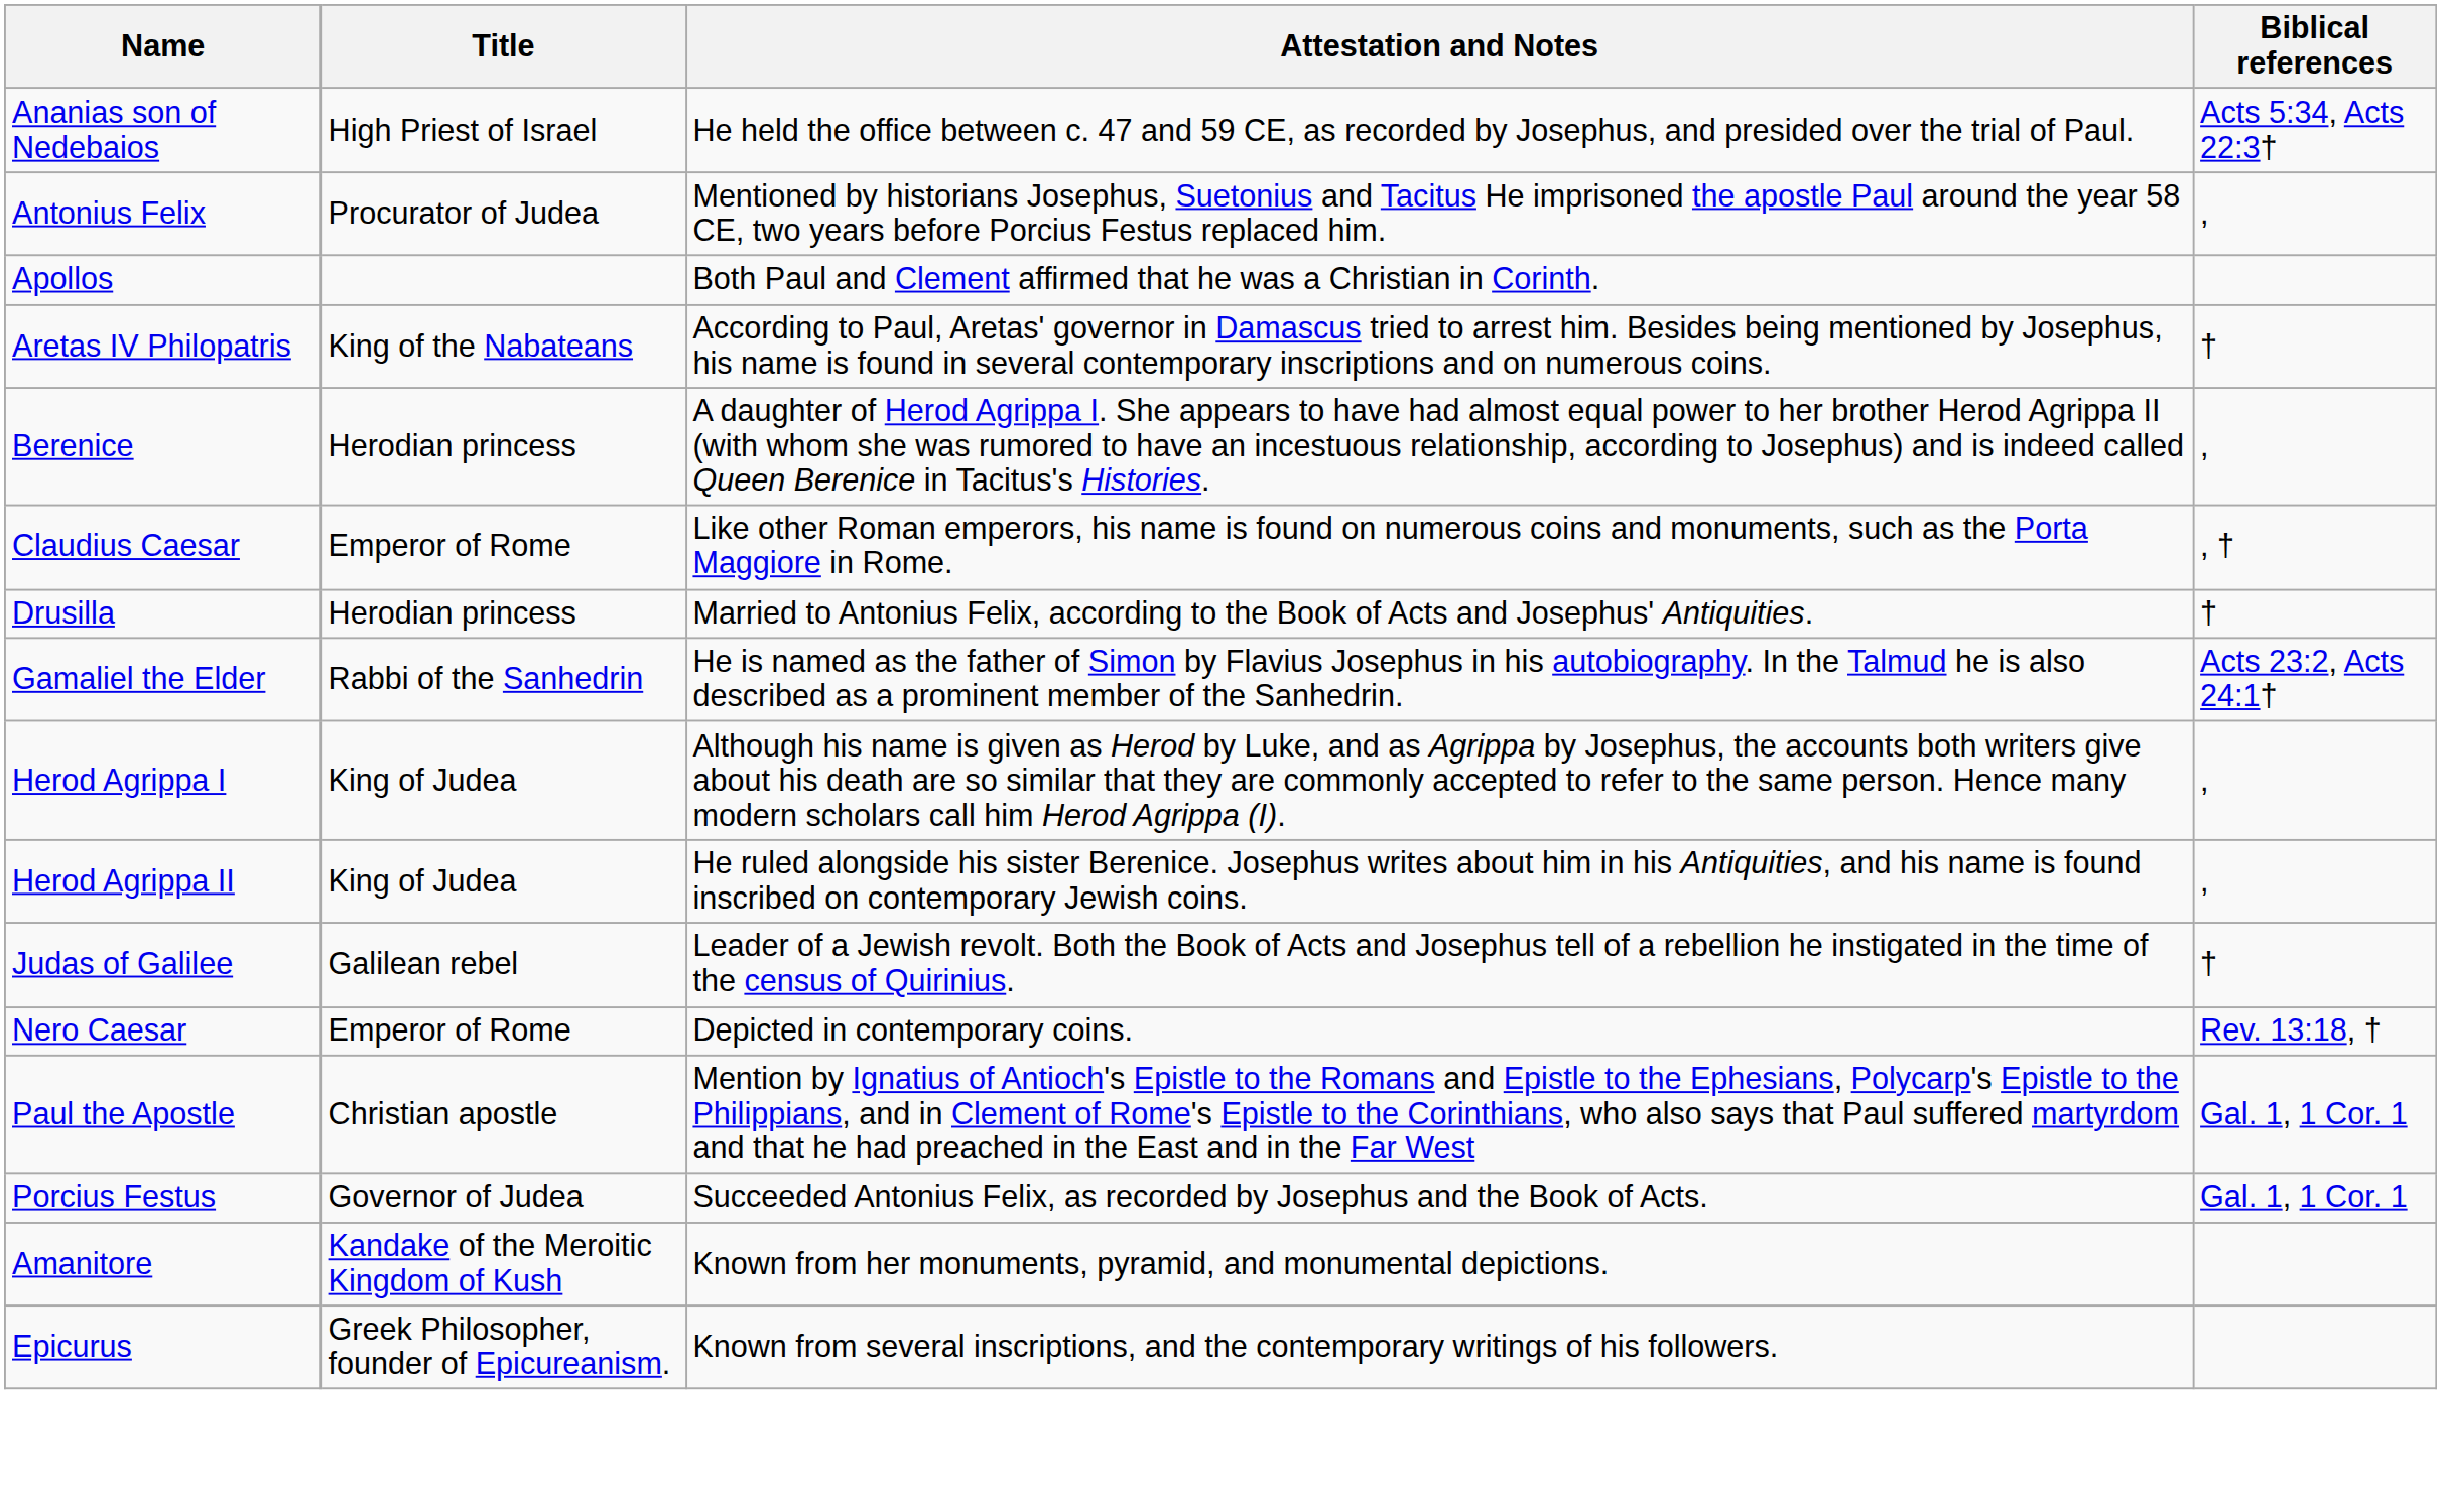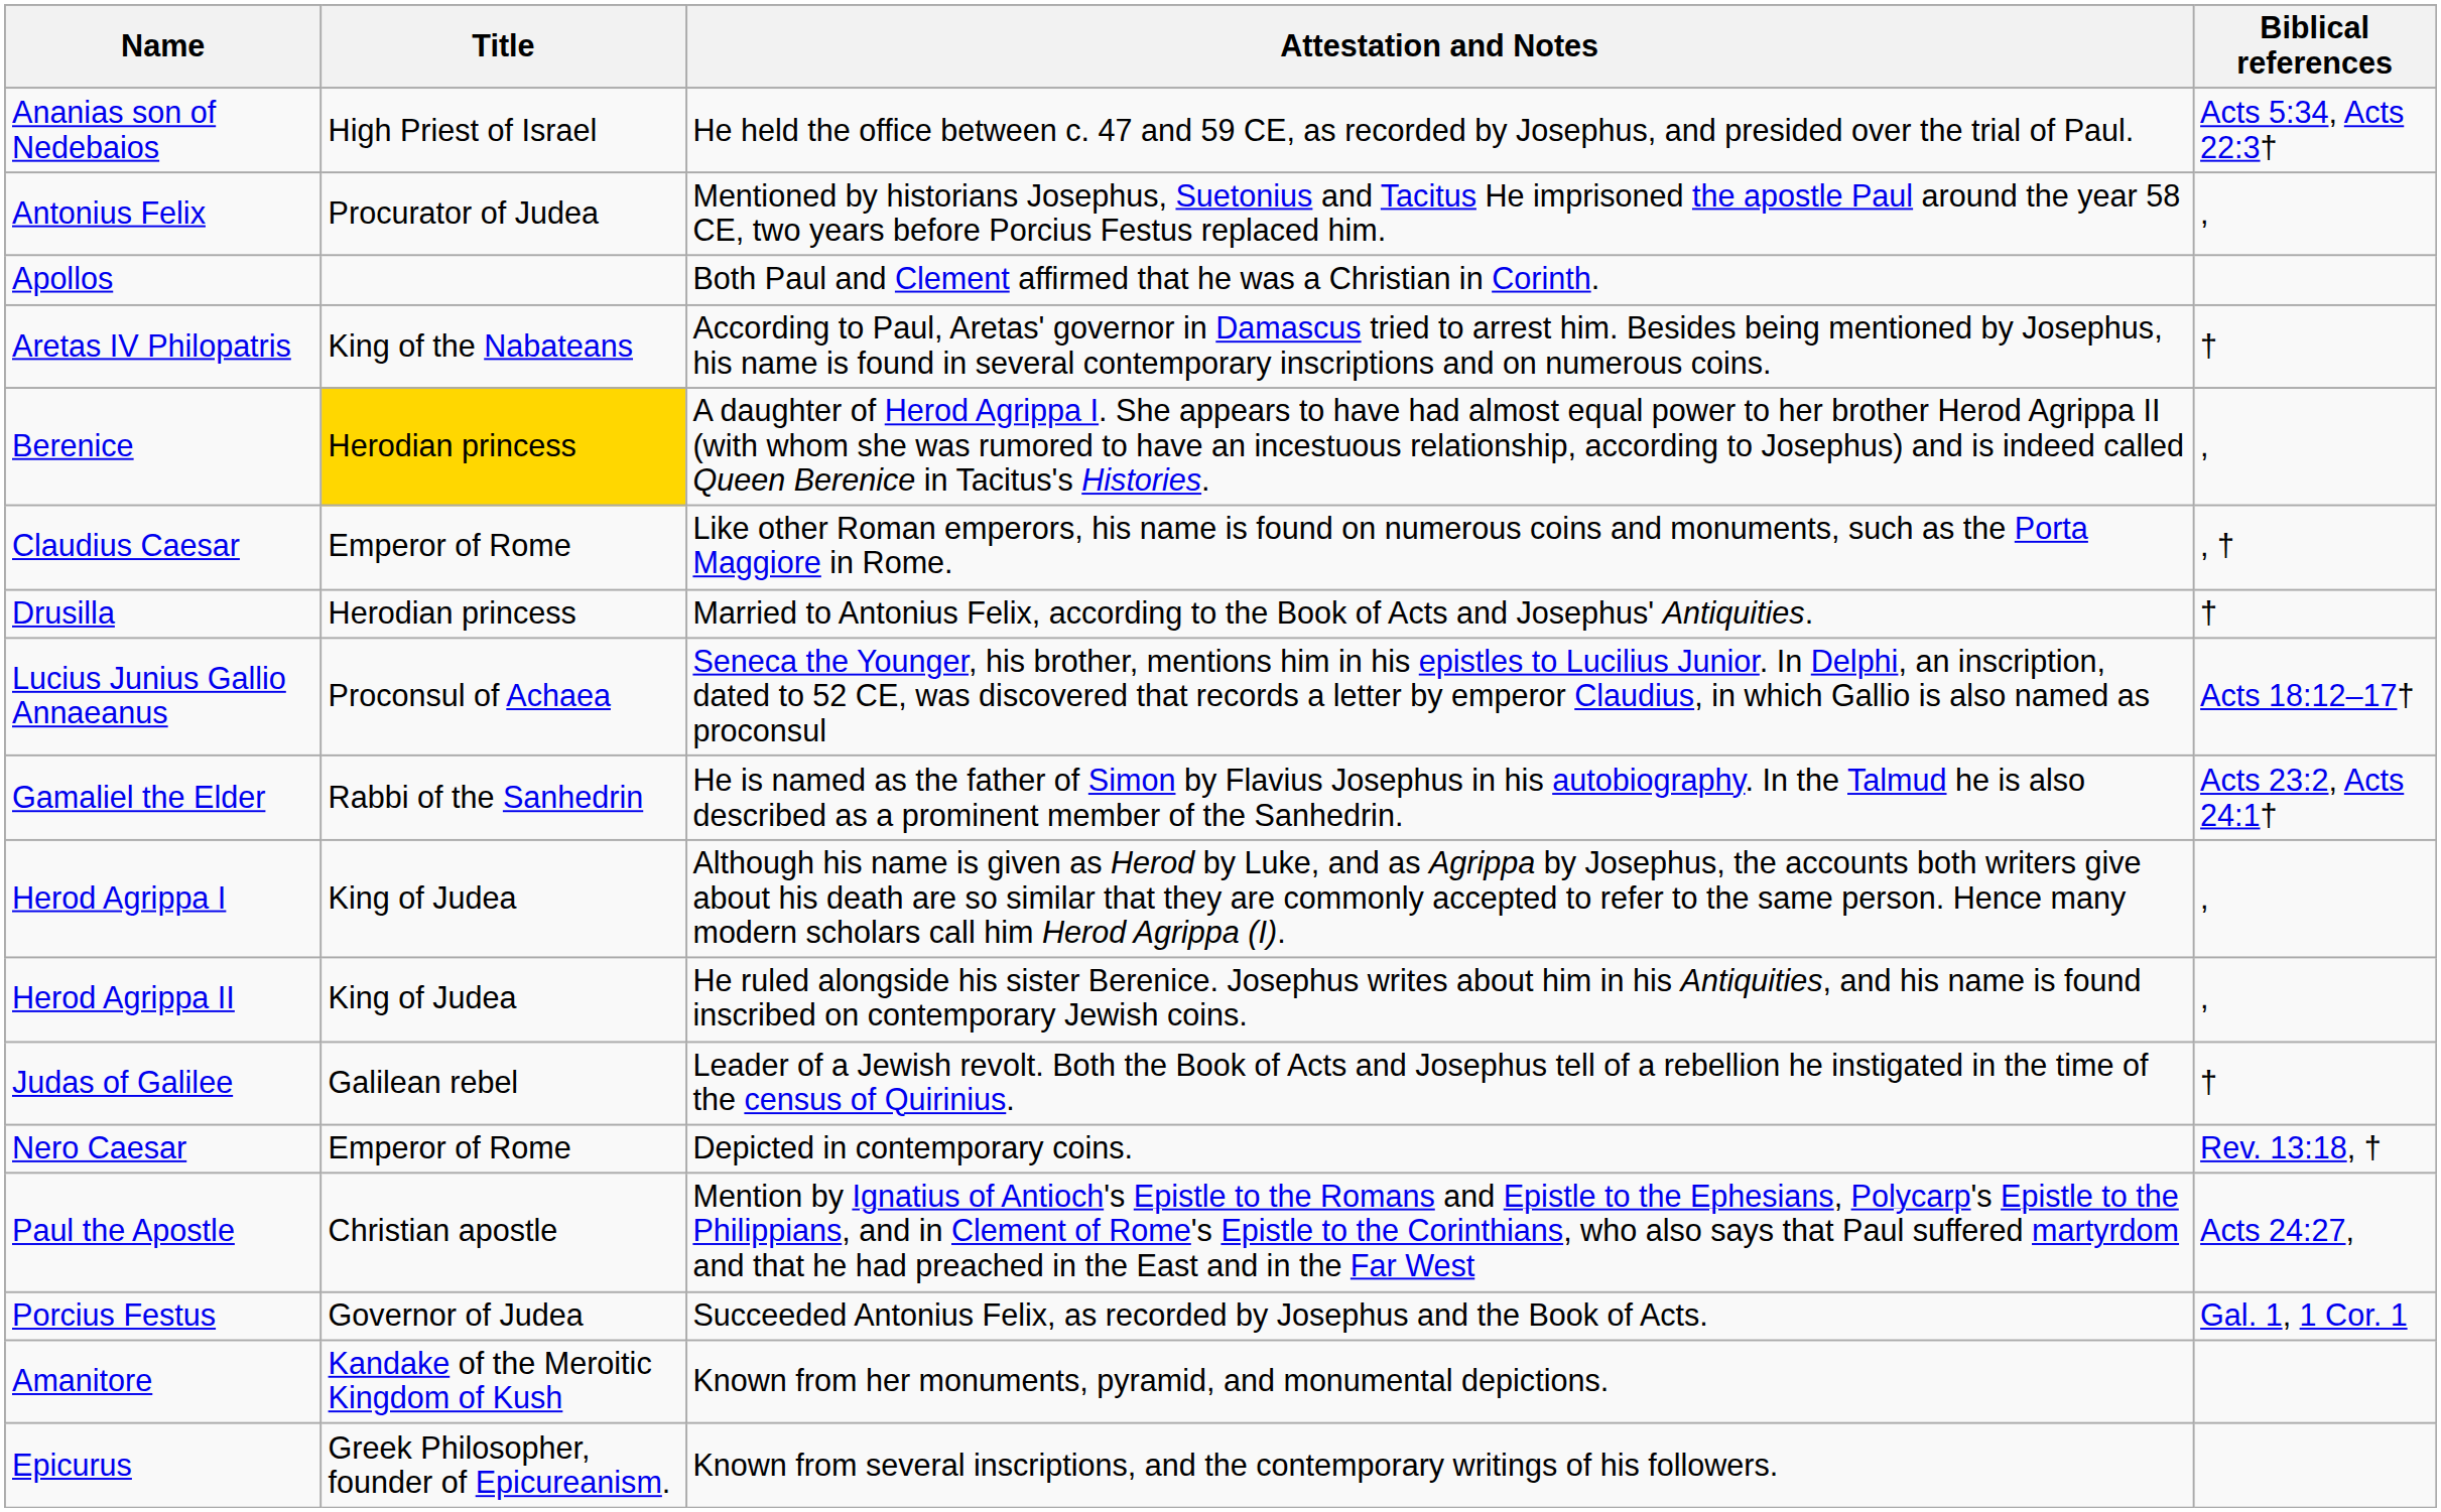 <table class="wikitable sortable" width="100%">
 <tr>
 <th width = "13%" scope=col>Name</th>
 <th width = "15%" scope=col>Title</th>
 <th scope=col class="unsortable">Attestation and Notes</th>
 <th width = "10%" scope=col class="unsortable">Biblical references</th>
 </tr>
 <tr>
 <td><a href='#'>Ananias son of Nedebaios</a></td>
 <td>High Priest of Israel</td>
 <td>He held the office between c. 47 and 59 CE, as recorded by Josephus, and presided over the trial of Paul.</td>
 <td><a href='#'>Acts 5:34</a>, <a href='#'>Acts 22:3</a>†</td>
 </tr>
 <tr>
 <td><a href='#'>Antonius Felix</a></td>
 <td>Procurator of Judea</td>
 <td>Mentioned by historians Josephus, <a href='#'>Suetonius</a> and <a href='#'>Tacitus</a> He imprisoned <a href='#'>the apostle Paul</a> around the year 58 CE, two years before Porcius Festus replaced him.</td>
 <td>, </td>
 </tr>
 <tr>
 <td><a href='#'>Apollos</a></td>
 <td></td>
 <td>Both Paul and <a href='#'>Clement</a> affirmed that he was a Christian in <a href='#'>Corinth</a>.</td>
 <td></td>
 </tr>
 <tr>
 <td><a href='#'>Aretas IV Philopatris</a></td>
 <td>King of the <a href='#'>Nabateans</a></td>
 <td>According to Paul, Aretas' governor in <a href='#'>Damascus</a> tried to arrest him. Besides being mentioned by Josephus, his name is found in several contemporary inscriptions and on numerous coins.</td>
 <td>†</td>
 </tr>
 <tr>
 <td><a href='#'>Berenice</a></td>
-<td>Herodian princess</td>
+<td style="background: gold;">Herodian princess</td>
 <td>A daughter of <a href='#'>Herod Agrippa I</a>. She appears to have had almost equal power to her brother Herod Agrippa II (with whom she was rumored to have an incestuous relationship, according to Josephus) and is indeed called <em>Queen Berenice</em> in Tacitus's <em><a href='#'>Histories</a></em>.</td>
 <td>, </td>
 </tr>
 <tr>
 <td><a href='#'>Claudius Caesar</a></td>
 <td>Emperor of Rome</td>
 <td>Like other Roman emperors, his name is found on numerous coins and monuments, such as the <a href='#'>Porta Maggiore</a> in Rome.</td>
 <td>, †</td>
 </tr>
 <tr>
 <td><a href='#'>Drusilla</a></td>
 <td>Herodian princess</td>
 <td>Married to Antonius Felix, according to the Book of Acts and Josephus' <em>Antiquities</em>.</td>
 <td>†</td>
+</tr>
+<tr>
+<td><a href='#'>Lucius Junius Gallio Annaeanus</a></td>
+<td>Proconsul of <a href='#'>Achaea</a></td>
+<td><a href='#'>Seneca the Younger</a>, his brother, mentions him in his <a href='#'>epistles to Lucilius Junior</a>. In <a href='#'>Delphi</a>, an inscription, dated to 52 CE, was discovered that records a letter by emperor <a href='#'>Claudius</a>, in which Gallio is also named as proconsul</td>
+<td><a href='#'>Acts 18:12–17</a>†</td>
 </tr>
 <tr>
 <td><a href='#'>Gamaliel the Elder</a></td>
 <td>Rabbi of the <a href='#'>Sanhedrin</a></td>
 <td>He is named as the father of <a href='#'>Simon</a> by Flavius Josephus in his <a href='#'>autobiography</a>. In the <a href='#'>Talmud</a> he is also described as a prominent member of the Sanhedrin.</td>
 <td><a href='#'>Acts 23:2</a>, <a href='#'>Acts 24:1</a>†</td>
 </tr>
 <tr>
 <td><a href='#'>Herod Agrippa I</a></td>
 <td>King of Judea</td>
 <td>Although his name is given as <em>Herod</em> by Luke, and as <em>Agrippa</em> by Josephus, the accounts both writers give about his death are so similar that they are commonly accepted to refer to the same person. Hence many modern scholars call him <em>Herod Agrippa (I)</em>.</td>
 <td>, </td>
 </tr>
 <tr>
 <td><a href='#'>Herod Agrippa II</a></td>
 <td>King of Judea</td>
 <td>He ruled alongside his sister Berenice. Josephus writes about him in his <em>Antiquities</em>, and his name is found inscribed on contemporary Jewish coins.</td>
 <td>, </td>
 </tr>
 <tr>
 <td><a href='#'>Judas of Galilee</a></td>
 <td>Galilean rebel</td>
 <td>Leader of a Jewish revolt. Both the Book of Acts and Josephus tell of a rebellion he instigated in the time of the <a href='#'>census of Quirinius</a>.</td>
 <td>†</td>
 </tr>
 <tr>
 <td><a href='#'>Nero Caesar</a></td>
 <td>Emperor of Rome</td>
 <td>Depicted in contemporary coins.</td>
 <td><a href='#'>Rev. 13:18</a>, †</td>
 </tr>
 <tr>
 <td><a href='#'>Paul the Apostle</a></td>
 <td>Christian apostle</td>
 <td>Mention by <a href='#'>Ignatius of Antioch</a>'s <a href='#'>Epistle to the Romans</a> and <a href='#'>Epistle to the Ephesians</a>, <a href='#'>Polycarp</a>'s <a href='#'>Epistle to the Philippians</a>, and in <a href='#'>Clement of Rome</a>'s <a href='#'>Epistle to the Corinthians</a>, who also says that Paul suffered <a href='#'>martyrdom</a> and that he had preached in the East and in the <a href='#'>Far West</a></td>
-<td><a href='#'>Gal. 1</a>, <a href='#'>1 Cor. 1</a></td>
+<td><a href='#'>Acts 24:27</a>, </td>
 </tr>
 <tr>
 <td><a href='#'>Porcius Festus</a></td>
 <td>Governor of Judea</td>
 <td>Succeeded Antonius Felix, as recorded by Josephus and the Book of Acts.</td>
 <td><a href='#'>Gal. 1</a>, <a href='#'>1 Cor. 1</a></td>
 </tr>
 <tr>
 <td><a href='#'>Amanitore</a></td>
 <td><a href='#'>Kandake</a> of the Meroitic <a href='#'>Kingdom of Kush</a></td>
 <td>Known from her monuments, pyramid, and monumental depictions.</td>
 <td></td>
 </tr>
 <tr>
 <td><a href='#'>Epicurus</a></td>
 <td>Greek Philosopher, founder of <a href='#'>Epicureanism</a>.</td>
 <td>Known from several inscriptions, and the contemporary writings of his followers.</td>
 <td></td>
 </tr>
 </table>
